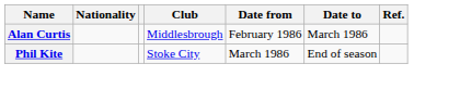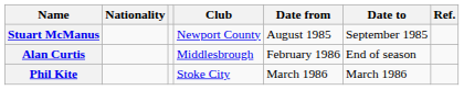 <table class="wikitable plainrowheaders">
 <tr>
 <th scope="col">Name</th>
 <th scope="col">Nationality</th>
 <th scope="col"></th>
 <th scope="col">Club</th>
 <th scope="col">Date from</th>
 <th scope="col">Date to</th>
 <th scope="col">Ref.</th>
 </tr>
 <tr>
+<th scope="row"><a href='#'>Stuart McManus</a></th>
+<td></td>
+<td align="center"></td>
+<td> <a href='#'>Newport County</a></td>
+<td>August 1985</td>
+<td>September 1985</td>
+<td align="center"></td>
+</tr>
+<tr>
 <th scope="row"><a href='#'>Alan Curtis</a></th>
 <td></td>
 <td align="center"></td>
 <td> <a href='#'>Middlesbrough</a></td>
 <td>February 1986</td>
-<td>March 1986</td>
+<td>End of season</td>
 <td align="center"></td>
 </tr>
 <tr>
 <th scope="row"><a href='#'>Phil Kite</a></th>
 <td></td>
 <td align="center"></td>
 <td> <a href='#'>Stoke City</a></td>
 <td>March 1986</td>
-<td>End of season</td>
+<td>March 1986</td>
 <td align="center"></td>
 </tr>
 </table>
